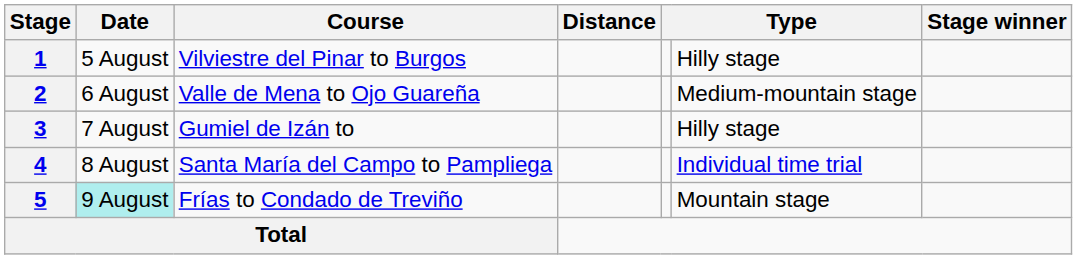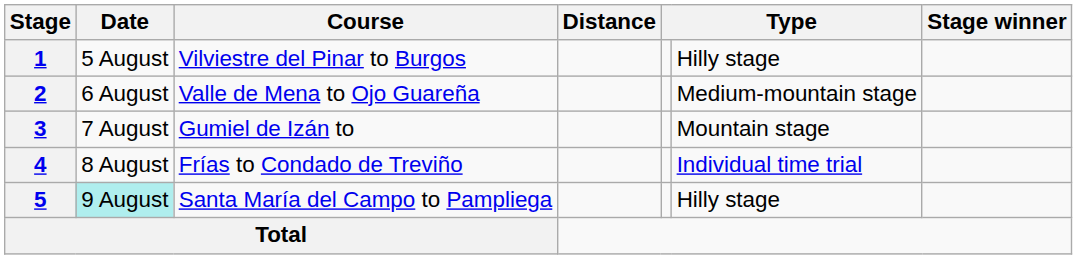 <table class="wikitable">
 <tr>
 <th scope="col">Stage</th>
 <th scope="col">Date</th>
 <th scope="col">Course</th>
 <th scope="col">Distance</th>
 <th scope="col" colspan="2">Type</th>
 <th scope="col">Stage winner</th>
 </tr>
 <tr>
 <th scope="row" style="text-align:center;"><a href='#'>1</a></th>
 <td style="text-align:center;">5 August</td>
 <td><a href='#'>Vilviestre del Pinar</a> to <a href='#'>Burgos</a></td>
 <td style="text-align:center;"></td>
 <td></td>
 <td>Hilly stage</td>
 <td></td>
 </tr>
 <tr>
 <th scope="row" style="text-align:center;"><a href='#'>2</a></th>
 <td style="text-align:center;">6 August</td>
 <td><a href='#'>Valle de Mena</a> to <a href='#'>Ojo Guareña</a></td>
 <td style="text-align:center;"></td>
 <td></td>
 <td>Medium-mountain stage</td>
 <td></td>
 </tr>
 <tr>
 <th scope="row" style="text-align:center;"><a href='#'>3</a></th>
 <td style="text-align:center;">7 August</td>
 <td><a href='#'>Gumiel de Izán</a> to </td>
 <td style="text-align:center;"></td>
 <td></td>
-<td>Hilly stage</td>
+<td>Mountain stage</td>
 <td></td>
 </tr>
 <tr>
 <th scope="row" style="text-align:center;"><a href='#'>4</a></th>
 <td style="text-align:center;">8 August</td>
-<td><a href='#'>Santa María del Campo</a> to <a href='#'>Pampliega</a></td>
+<td><a href='#'>Frías</a> to <a href='#'>Condado de Treviño</a></td>
 <td style="text-align:center;"></td>
 <td></td>
 <td><a href='#'>Individual time trial</a></td>
 <td></td>
 </tr>
 <tr>
 <th scope="row" style="text-align:center;"><a href='#'>5</a></th>
 <td style="background: paleturquoise; text-align:center;">9 August</td>
-<td><a href='#'>Frías</a> to <a href='#'>Condado de Treviño</a></td>
+<td><a href='#'>Santa María del Campo</a> to <a href='#'>Pampliega</a></td>
 <td style="text-align:center;"></td>
 <td></td>
-<td>Mountain stage</td>
+<td>Hilly stage</td>
 <td></td>
 </tr>
 <tr>
 <th colspan="3">Total</th>
 <td colspan="4" style="text-align:center;"></td>
 </tr>
 </table>
